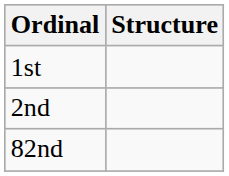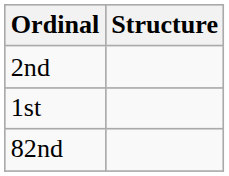 <table class="wikitable">
 <tr>
 <th>Ordinal</th>
 <th>Structure</th>
 </tr>
 <tr>
-<td>1st</td>
+<td>2nd</td>
 <td></td>
 </tr>
 <tr>
-<td>2nd</td>
+<td>1st</td>
 <td></td>
 </tr>
 <tr>
 <td>82nd</td>
 <td></td>
 </tr>
 </table>
